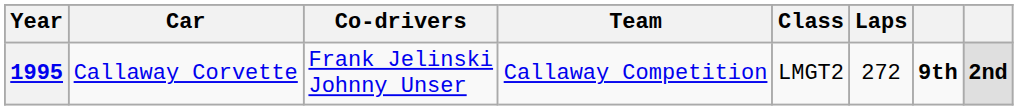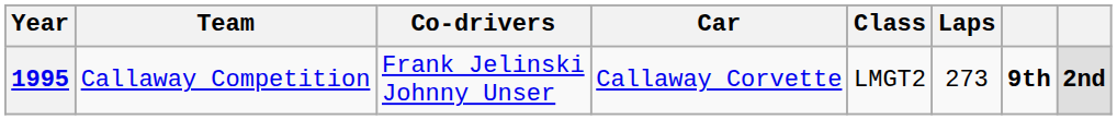 <table class="wikitable" style="text-align:center; font-size:90%">
 <tr>
 <th>Year</th>
+<th>Team</th>
+<th>Co-drivers</th>
 <th>Car</th>
-<th>Co-drivers</th>
-<th>Team</th>
 <th>Class</th>
 <th>Laps</th>
 <th></th>
 <th></th>
 </tr>
 <tr>
 <th><a href='#'>1995</a></th>
+<td align="left" nowrap> <a href='#'>Callaway Competition</a></td>
+<td align="left" nowrap> <a href='#'>Frank Jelinski</a><br> <a href='#'>Johnny Unser</a></td>
 <td align="left" nowrap><a href='#'>Callaway Corvette</a></td>
-<td align="left" nowrap> <a href='#'>Frank Jelinski</a><br> <a href='#'>Johnny Unser</a></td>
-<td align="left" nowrap> <a href='#'>Callaway Competition</a></td>
 <td>LMGT2</td>
-<td>272</td>
+<td>273</td>
 <td><strong>9th</strong></td>
 <td style="background:#DFDFDF;"><strong>2nd</strong></td>
 </tr>
 </table>
